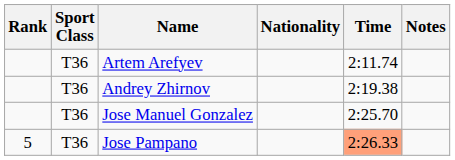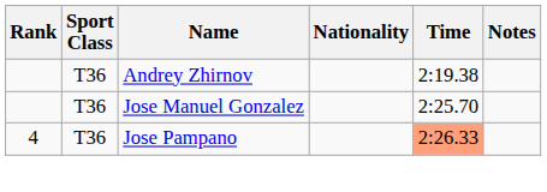 <table class="wikitable sortable" style="text-align:center">
 <tr>
 <th>Rank</th>
 <th>Sport<br>Class</th>
 <th>Name</th>
 <th>Nationality</th>
 <th>Time</th>
 <th>Notes</th>
-</tr>
-<tr>
-<td></td>
-<td>T36</td>
-<td align=left><a href='#'>Artem Arefyev</a></td>
-<td align=left></td>
-<td>2:11.74</td>
-<td></td>
 </tr>
 <tr>
 <td></td>
 <td>T36</td>
 <td align=left><a href='#'>Andrey Zhirnov</a></td>
 <td align=left></td>
 <td>2:19.38</td>
 <td></td>
 </tr>
 <tr>
 <td></td>
 <td>T36</td>
 <td align=left><a href='#'>Jose Manuel Gonzalez</a></td>
 <td align=left></td>
 <td>2:25.70</td>
 <td></td>
 </tr>
 <tr>
-<td>5</td>
+<td>4</td>
 <td>T36</td>
 <td align=left><a href='#'>Jose Pampano</a></td>
 <td align=left></td>
 <td style="background: lightsalmon;">2:26.33</td>
 <td></td>
 </tr>
 </table>
